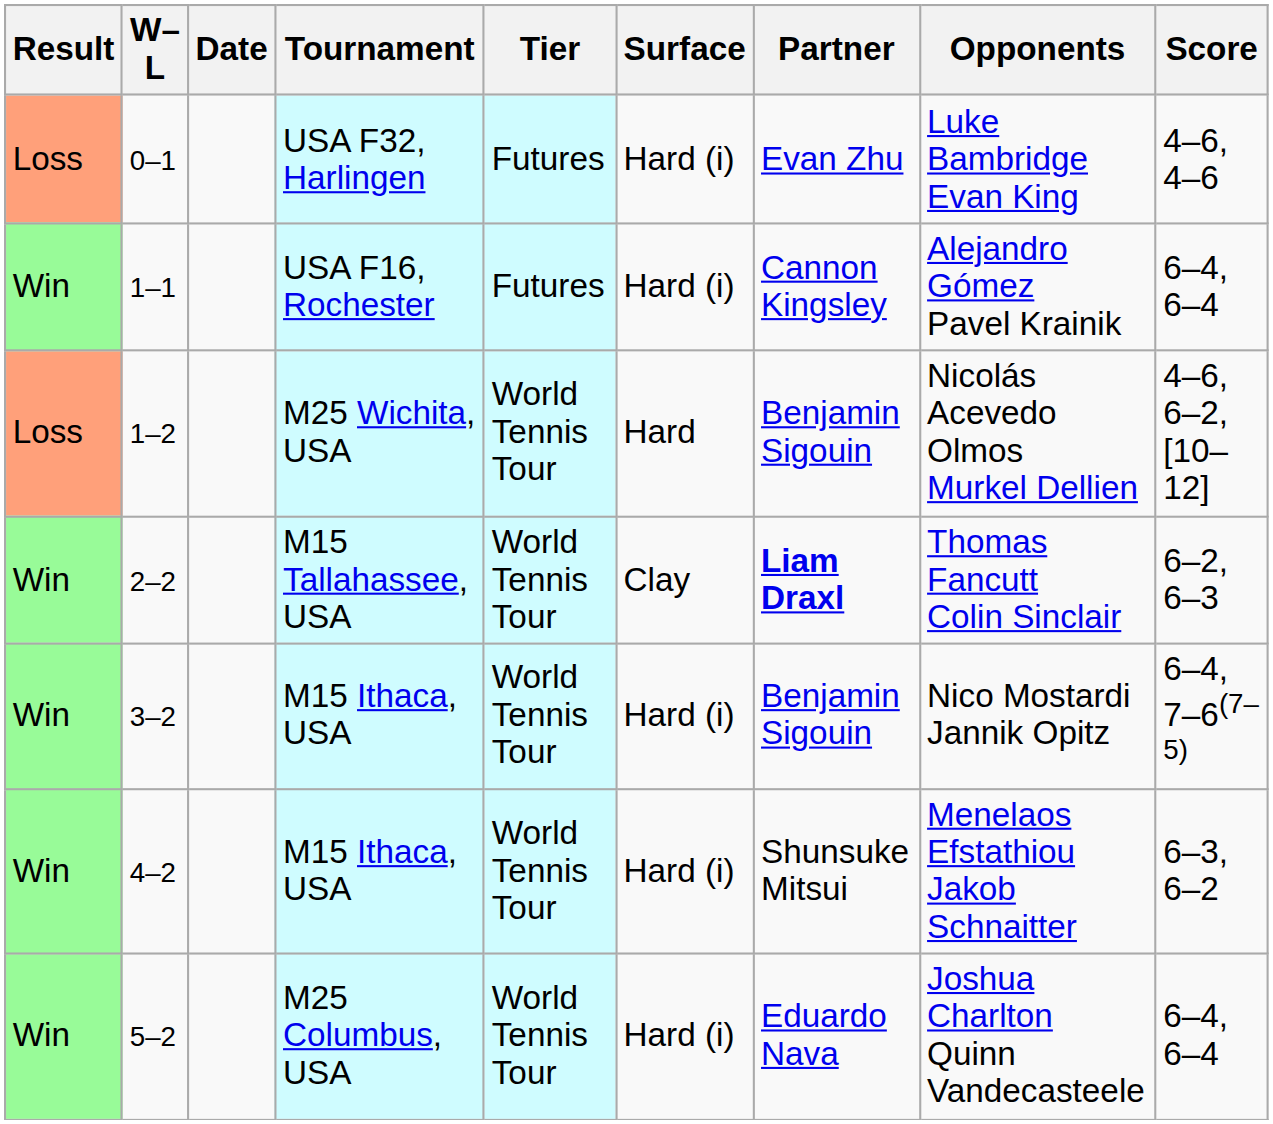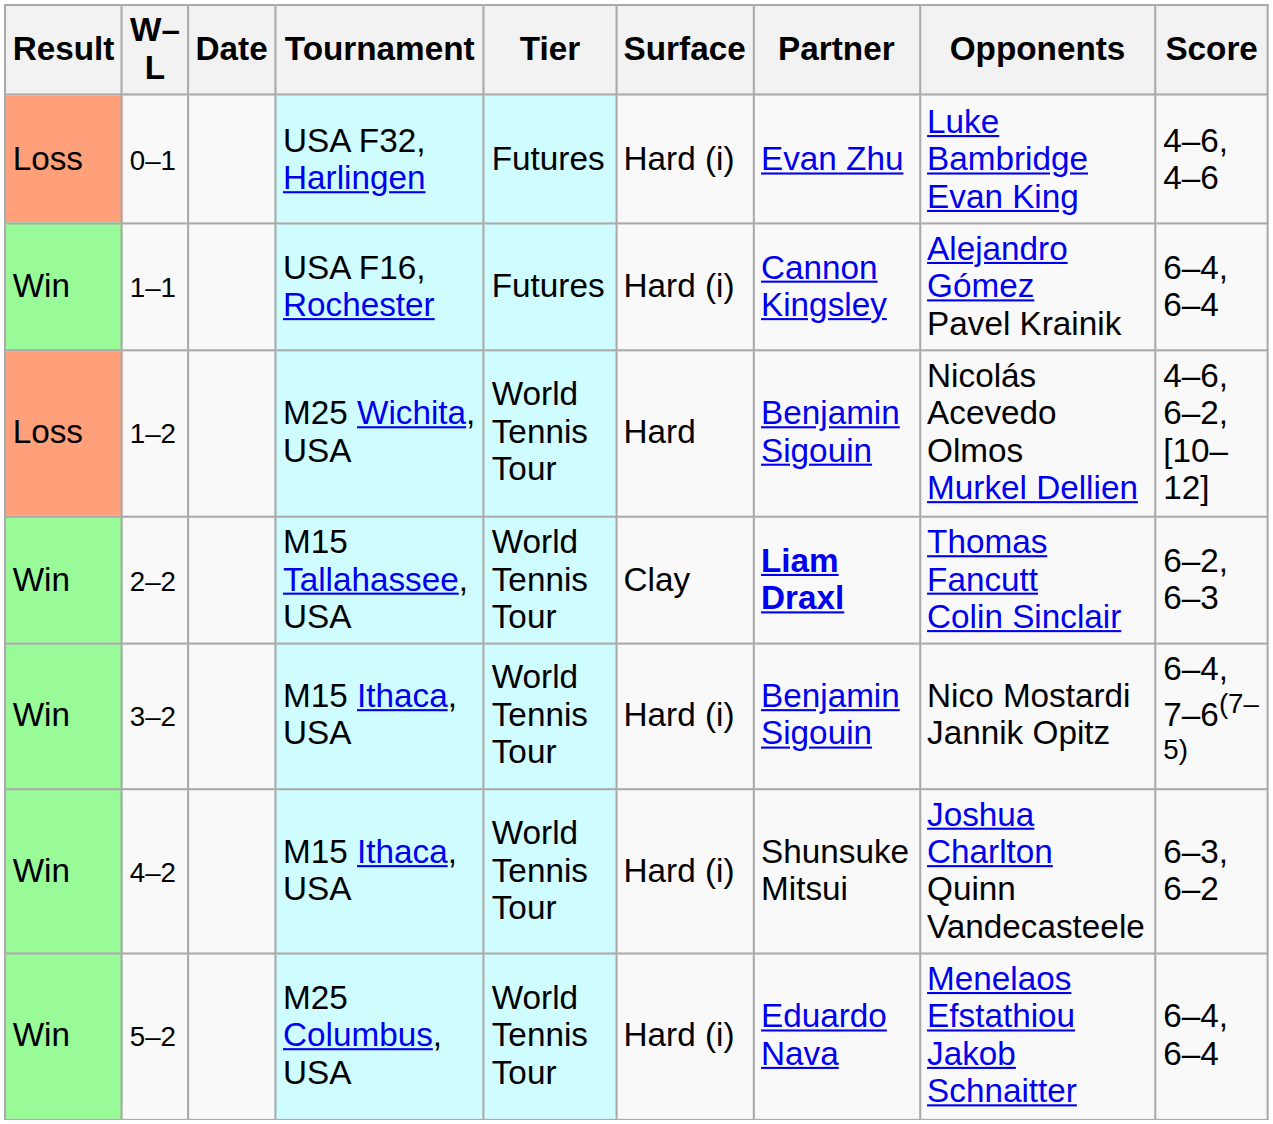 <table class="sortable wikitable">
 <tr>
 <th>Result</th>
 <th class="unsortable">W–L</th>
 <th>Date</th>
 <th>Tournament</th>
 <th>Tier</th>
 <th>Surface</th>
 <th>Partner</th>
 <th>Opponents</th>
 <th class="unsortable">Score</th>
 </tr>
 <tr>
 <td bgcolor=FFA07A>Loss</td>
 <td><small>0–1</small></td>
 <td></td>
 <td style="background:#cffcff;">USA F32, <a href='#'>Harlingen</a></td>
 <td style="background:#cffcff;">Futures</td>
 <td>Hard (i)</td>
 <td> <a href='#'>Evan Zhu</a></td>
 <td> <a href='#'>Luke Bambridge</a> <br>  <a href='#'>Evan King</a></td>
 <td>4–6, 4–6</td>
 </tr>
 <tr>
 <td bgcolor=98FB98>Win</td>
 <td><small>1–1</small></td>
 <td></td>
 <td style="background:#cffcff;">USA F16, <a href='#'>Rochester</a></td>
 <td style="background:#cffcff;">Futures</td>
 <td>Hard (i)</td>
 <td> <a href='#'>Cannon Kingsley</a></td>
 <td> <a href='#'>Alejandro Gómez</a> <br>  Pavel Krainik</td>
 <td>6–4, 6–4</td>
 </tr>
 <tr>
 <td bgcolor=FFA07A>Loss</td>
 <td><small>1–2</small></td>
 <td></td>
 <td style="background:#cffcff;">M25 <a href='#'>Wichita</a>, USA</td>
 <td style="background:#cffcff;">World Tennis Tour</td>
 <td>Hard</td>
 <td> <a href='#'>Benjamin Sigouin</a></td>
 <td> Nicolás Acevedo Olmos <br>  <a href='#'>Murkel Dellien</a></td>
 <td>4–6, 6–2, [10–12]</td>
 </tr>
 <tr>
 <td bgcolor=98FB98>Win</td>
 <td><small>2–2</small></td>
 <td></td>
 <td style="background:#cffcff;">M15 <a href='#'>Tallahassee</a>, USA</td>
 <td style="background:#cffcff;">World Tennis Tour</td>
 <td>Clay</td>
 <td><strong> <a href='#'>Liam Draxl</a></strong></td>
 <td> <a href='#'>Thomas Fancutt</a> <br>  <a href='#'>Colin Sinclair</a></td>
 <td>6–2, 6–3</td>
 </tr>
 <tr>
 <td bgcolor=98FB98>Win</td>
 <td><small>3–2</small></td>
 <td></td>
 <td style="background:#cffcff;">M15 <a href='#'>Ithaca</a>, USA</td>
 <td style="background:#cffcff;">World Tennis Tour</td>
 <td>Hard (i)</td>
 <td> <a href='#'>Benjamin Sigouin</a></td>
 <td> Nico Mostardi <br>  Jannik Opitz</td>
 <td>6–4, 7–6<sup>(7–5)</sup></td>
 </tr>
 <tr>
 <td bgcolor=98FB98>Win</td>
 <td><small>4–2</small></td>
 <td></td>
 <td style="background:#cffcff;">M15 <a href='#'>Ithaca</a>, USA</td>
 <td style="background:#cffcff;">World Tennis Tour</td>
 <td>Hard (i)</td>
 <td> Shunsuke Mitsui</td>
-<td> <a href='#'>Menelaos Efstathiou</a> <br>  <a href='#'>Jakob Schnaitter</a></td>
+<td> <a href='#'>Joshua Charlton</a> <br>  Quinn Vandecasteele</td>
 <td>6–3, 6–2</td>
 </tr>
 <tr>
 <td bgcolor=98FB98>Win</td>
 <td><small>5–2</small></td>
 <td></td>
 <td style="background:#cffcff;">M25 <a href='#'>Columbus</a>, USA</td>
 <td style="background:#cffcff;">World Tennis Tour</td>
 <td>Hard (i)</td>
 <td> <a href='#'>Eduardo Nava</a></td>
-<td> <a href='#'>Joshua Charlton</a> <br>  Quinn Vandecasteele</td>
+<td> <a href='#'>Menelaos Efstathiou</a> <br>  <a href='#'>Jakob Schnaitter</a></td>
 <td>6–4, 6–4</td>
 </tr>
 </table>
